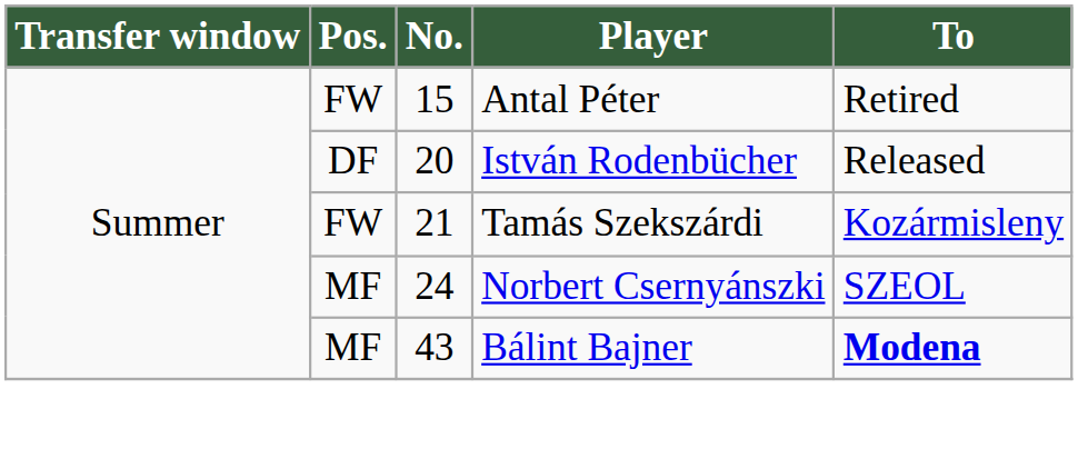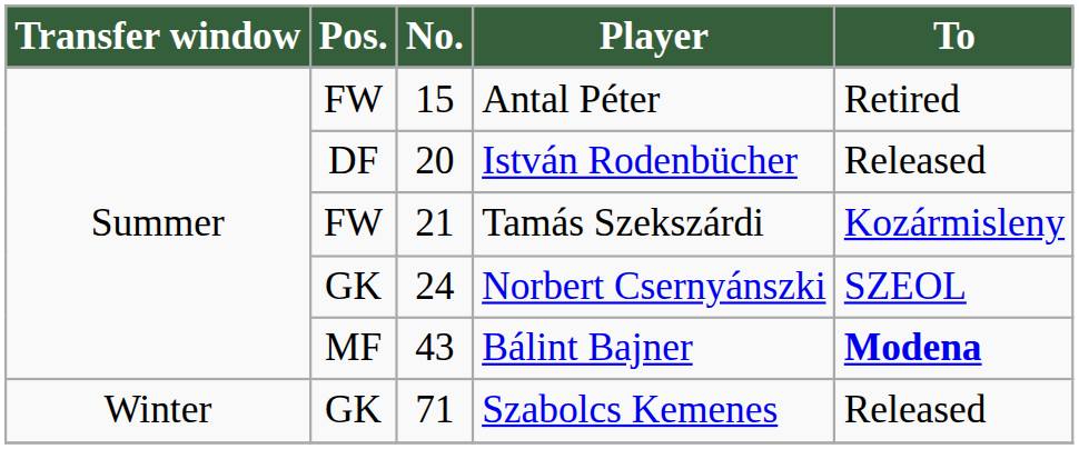 <table class="wikitable plainrowheaders sortable">
 <tr>
 <th style="background-color:#355E3B;color:white">Transfer window</th>
 <th style="background-color:#355E3B;color:white">Pos.</th>
 <th style="background-color:#355E3B;color:white">No.</th>
 <th style="background-color:#355E3B;color:white">Player</th>
 <th style="background-color:#355E3B;color:white">To</th>
 </tr>
 <tr>
 <td rowspan="5" style="text-align:center;">Summer</td>
 <td style=text-align:center;>FW</td>
 <td style=text-align:center;>15</td>
 <td style=text-align:left;> Antal Péter</td>
 <td style=text-align:left;>Retired</td>
 </tr>
 <tr>
 <td style=text-align:center;>DF</td>
 <td style=text-align:center;>20</td>
 <td style=text-align:left;> <a href='#'>István Rodenbücher</a></td>
 <td style=text-align:left;>Released</td>
 </tr>
 <tr>
 <td style=text-align:center;>FW</td>
 <td style=text-align:center;>21</td>
 <td style=text-align:left;> Tamás Szekszárdi</td>
 <td style=text-align:left;><a href='#'>Kozármisleny</a></td>
 </tr>
 <tr>
-<td style=text-align:center;>MF</td>
+<td style=text-align:center;>GK</td>
 <td style=text-align:center;>24</td>
 <td style=text-align:left;> <a href='#'>Norbert Csernyánszki</a></td>
 <td style=text-align:left;><a href='#'>SZEOL</a></td>
 </tr>
 <tr>
 <td style=text-align:center;>MF</td>
 <td style=text-align:center;>43</td>
 <td style=text-align:left;> <a href='#'>Bálint Bajner</a></td>
 <td style=text-align:left;><strong> <a href='#'>Modena</a></strong></td>
 </tr>
 <tr>
+<td style="text-align:center;">Winter</td>
+<td style=text-align:center;>GK</td>
+<td style=text-align:center;>71</td>
+<td style=text-align:left;> <a href='#'>Szabolcs Kemenes</a></td>
+<td style=text-align:left;>Released</td>
+</tr>
+<tr>
 </tr>
 </table>
